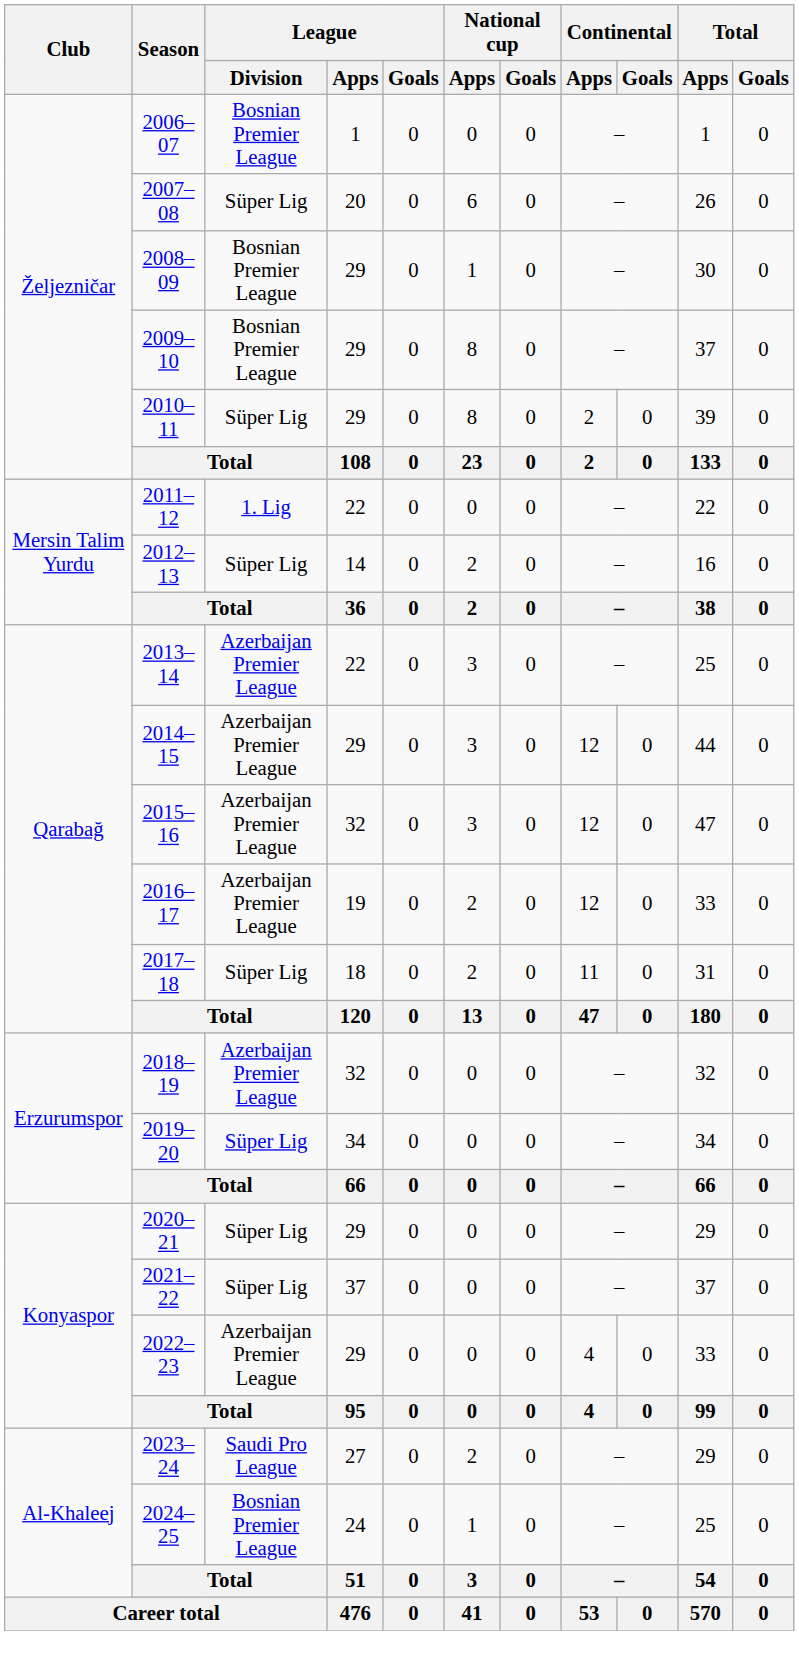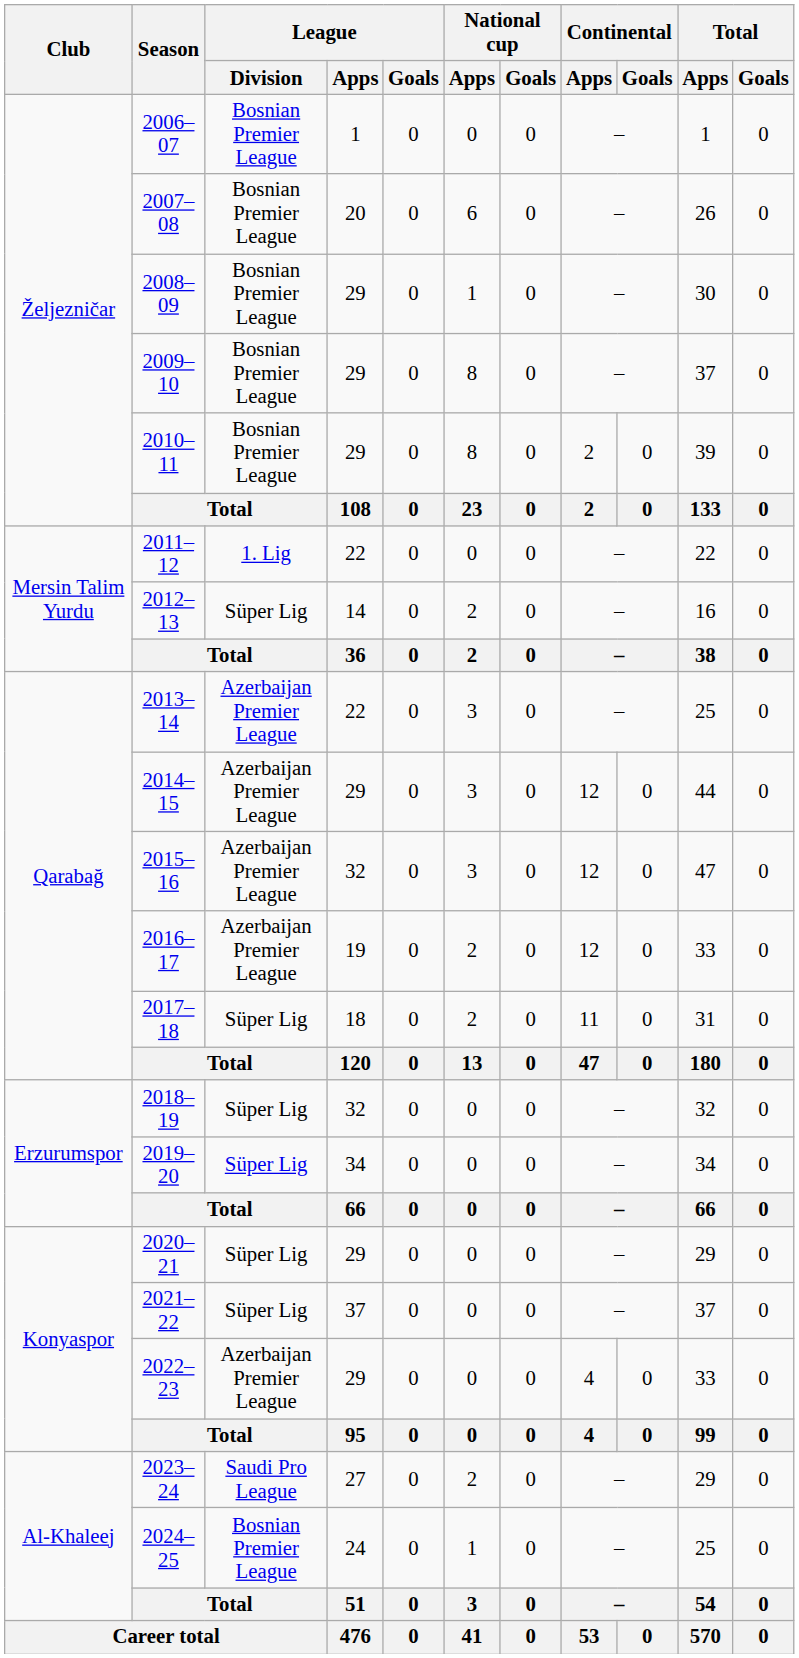 <table class="wikitable" style="text-align:center">
 <tr>
 <th rowspan=2>Club</th>
 <th rowspan=2>Season</th>
 <th colspan=3>League</th>
 <th colspan=2>National cup</th>
 <th colspan=2>Continental</th>
 <th colspan=2>Total</th>
 </tr>
 <tr>
 <th>Division</th>
 <th>Apps</th>
 <th>Goals</th>
 <th>Apps</th>
 <th>Goals</th>
 <th>Apps</th>
 <th>Goals</th>
 <th>Apps</th>
 <th>Goals</th>
 </tr>
 <tr>
 <td rowspan=6><a href='#'>Željezničar</a></td>
 <td><a href='#'>2006–07</a></td>
 <td><a href='#'>Bosnian Premier League</a></td>
 <td>1</td>
 <td>0</td>
 <td>0</td>
 <td>0</td>
 <td colspan=2>–</td>
 <td>1</td>
 <td>0</td>
 </tr>
 <tr>
 <td><a href='#'>2007–08</a></td>
-<td>Süper Lig</td>
+<td>Bosnian Premier League</td>
 <td>20</td>
 <td>0</td>
 <td>6</td>
 <td>0</td>
 <td colspan=2>–</td>
 <td>26</td>
 <td>0</td>
 </tr>
 <tr>
 <td><a href='#'>2008–09</a></td>
 <td>Bosnian Premier League</td>
 <td>29</td>
 <td>0</td>
 <td>1</td>
 <td>0</td>
 <td colspan=2>–</td>
 <td>30</td>
 <td>0</td>
 </tr>
 <tr>
 <td><a href='#'>2009–10</a></td>
 <td>Bosnian Premier League</td>
 <td>29</td>
 <td>0</td>
 <td>8</td>
 <td>0</td>
 <td colspan=2>–</td>
 <td>37</td>
 <td>0</td>
 </tr>
 <tr>
 <td><a href='#'>2010–11</a></td>
-<td>Süper Lig</td>
+<td>Bosnian Premier League</td>
 <td>29</td>
 <td>0</td>
 <td>8</td>
 <td>0</td>
 <td>2</td>
 <td>0</td>
 <td>39</td>
 <td>0</td>
 </tr>
 <tr>
 <th colspan=2>Total</th>
 <th>108</th>
 <th>0</th>
 <th>23</th>
 <th>0</th>
 <th>2</th>
 <th>0</th>
 <th>133</th>
 <th>0</th>
 </tr>
 <tr>
 <td rowspan=3><a href='#'>Mersin Talim Yurdu</a></td>
 <td><a href='#'>2011–12</a></td>
 <td><a href='#'>1. Lig</a></td>
 <td>22</td>
 <td>0</td>
 <td>0</td>
 <td>0</td>
 <td colspan=2>–</td>
 <td>22</td>
 <td>0</td>
 </tr>
 <tr>
 <td><a href='#'>2012–13</a></td>
 <td>Süper Lig</td>
 <td>14</td>
 <td>0</td>
 <td>2</td>
 <td>0</td>
 <td colspan=2>–</td>
 <td>16</td>
 <td>0</td>
 </tr>
 <tr>
 <th colspan=2>Total</th>
 <th>36</th>
 <th>0</th>
 <th>2</th>
 <th>0</th>
 <th colspan=2>–</th>
 <th>38</th>
 <th>0</th>
 </tr>
 <tr>
 <td rowspan=6><a href='#'>Qarabağ</a></td>
 <td><a href='#'>2013–14</a></td>
 <td><a href='#'>Azerbaijan Premier League</a></td>
 <td>22</td>
 <td>0</td>
 <td>3</td>
 <td>0</td>
 <td colspan=2>–</td>
 <td>25</td>
 <td>0</td>
 </tr>
 <tr>
 <td><a href='#'>2014–15</a></td>
 <td>Azerbaijan Premier League</td>
 <td>29</td>
 <td>0</td>
 <td>3</td>
 <td>0</td>
 <td>12</td>
 <td>0</td>
 <td>44</td>
 <td>0</td>
 </tr>
 <tr>
 <td><a href='#'>2015–16</a></td>
 <td>Azerbaijan Premier League</td>
 <td>32</td>
 <td>0</td>
 <td>3</td>
 <td>0</td>
 <td>12</td>
 <td>0</td>
 <td>47</td>
 <td>0</td>
 </tr>
 <tr>
 <td><a href='#'>2016–17</a></td>
 <td>Azerbaijan Premier League</td>
 <td>19</td>
 <td>0</td>
 <td>2</td>
 <td>0</td>
 <td>12</td>
 <td>0</td>
 <td>33</td>
 <td>0</td>
 </tr>
 <tr>
 <td><a href='#'>2017–18</a></td>
 <td>Süper Lig</td>
 <td>18</td>
 <td>0</td>
 <td>2</td>
 <td>0</td>
 <td>11</td>
 <td>0</td>
 <td>31</td>
 <td>0</td>
 </tr>
 <tr>
 <th colspan=2>Total</th>
 <th>120</th>
 <th>0</th>
 <th>13</th>
 <th>0</th>
 <th>47</th>
 <th>0</th>
 <th>180</th>
 <th>0</th>
 </tr>
 <tr>
 <td rowspan=3><a href='#'>Erzurumspor</a></td>
 <td><a href='#'>2018–19</a></td>
-<td><a href='#'>Azerbaijan Premier League</a></td>
+<td>Süper Lig</td>
 <td>32</td>
 <td>0</td>
 <td>0</td>
 <td>0</td>
 <td colspan=2>–</td>
 <td>32</td>
 <td>0</td>
 </tr>
 <tr>
 <td><a href='#'>2019–20</a></td>
 <td><a href='#'>Süper Lig</a></td>
 <td>34</td>
 <td>0</td>
 <td>0</td>
 <td>0</td>
 <td colspan=2>–</td>
 <td>34</td>
 <td>0</td>
 </tr>
 <tr>
 <th colspan=2>Total</th>
 <th>66</th>
 <th>0</th>
 <th>0</th>
 <th>0</th>
 <th colspan=2>–</th>
 <th>66</th>
 <th>0</th>
 </tr>
 <tr>
 <td rowspan=4><a href='#'>Konyaspor</a></td>
 <td><a href='#'>2020–21</a></td>
 <td>Süper Lig</td>
 <td>29</td>
 <td>0</td>
 <td>0</td>
 <td>0</td>
 <td colspan=2>–</td>
 <td>29</td>
 <td>0</td>
 </tr>
 <tr>
 <td><a href='#'>2021–22</a></td>
 <td>Süper Lig</td>
 <td>37</td>
 <td>0</td>
 <td>0</td>
 <td>0</td>
 <td colspan=2>–</td>
 <td>37</td>
 <td>0</td>
 </tr>
 <tr>
 <td><a href='#'>2022–23</a></td>
 <td>Azerbaijan Premier League</td>
 <td>29</td>
 <td>0</td>
 <td>0</td>
 <td>0</td>
 <td>4</td>
 <td>0</td>
 <td>33</td>
 <td>0</td>
 </tr>
 <tr>
 <th colspan=2>Total</th>
 <th>95</th>
 <th>0</th>
 <th>0</th>
 <th>0</th>
 <th>4</th>
 <th>0</th>
 <th>99</th>
 <th>0</th>
 </tr>
 <tr>
 <td rowspan=3><a href='#'>Al-Khaleej</a></td>
 <td><a href='#'>2023–24</a></td>
 <td><a href='#'>Saudi Pro League</a></td>
 <td>27</td>
 <td>0</td>
 <td>2</td>
 <td>0</td>
 <td colspan=2>–</td>
 <td>29</td>
 <td>0</td>
 </tr>
 <tr>
 <td><a href='#'>2024–25</a></td>
 <td><a href='#'>Bosnian Premier League</a></td>
 <td>24</td>
 <td>0</td>
 <td>1</td>
 <td>0</td>
 <td colspan=2>–</td>
 <td>25</td>
 <td>0</td>
 </tr>
 <tr>
 <th colspan=2>Total</th>
 <th>51</th>
 <th>0</th>
 <th>3</th>
 <th>0</th>
 <th colspan=2>–</th>
 <th>54</th>
 <th>0</th>
 </tr>
 <tr>
 <th colspan=3>Career total</th>
 <th>476</th>
 <th>0</th>
 <th>41</th>
 <th>0</th>
 <th>53</th>
 <th>0</th>
 <th>570</th>
 <th>0</th>
 </tr>
 </table>
